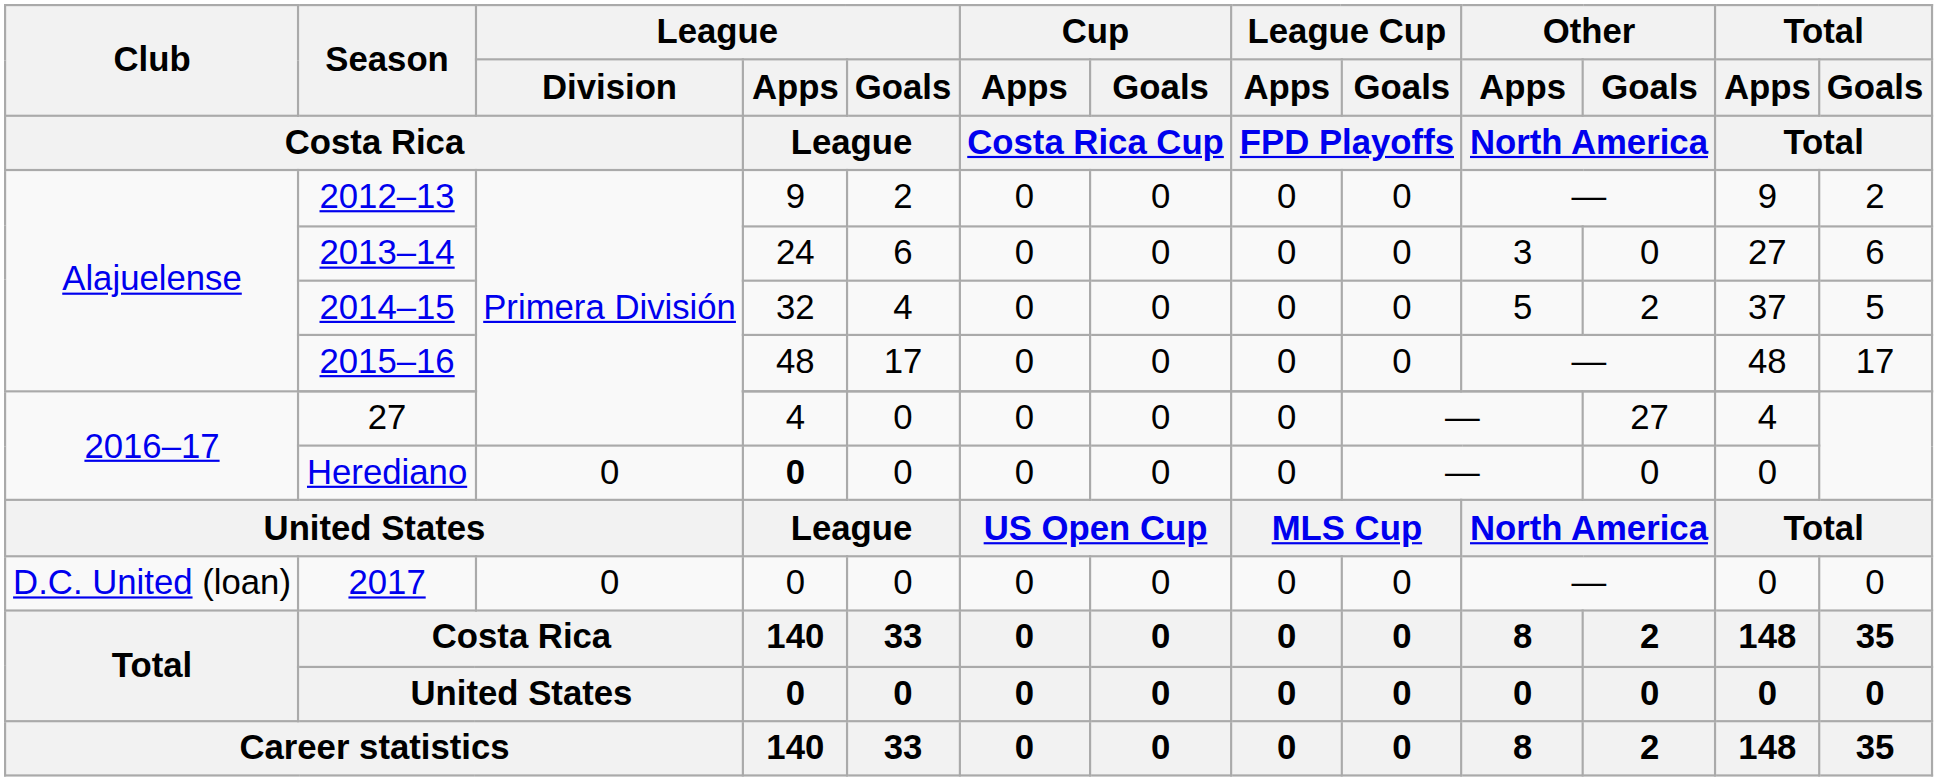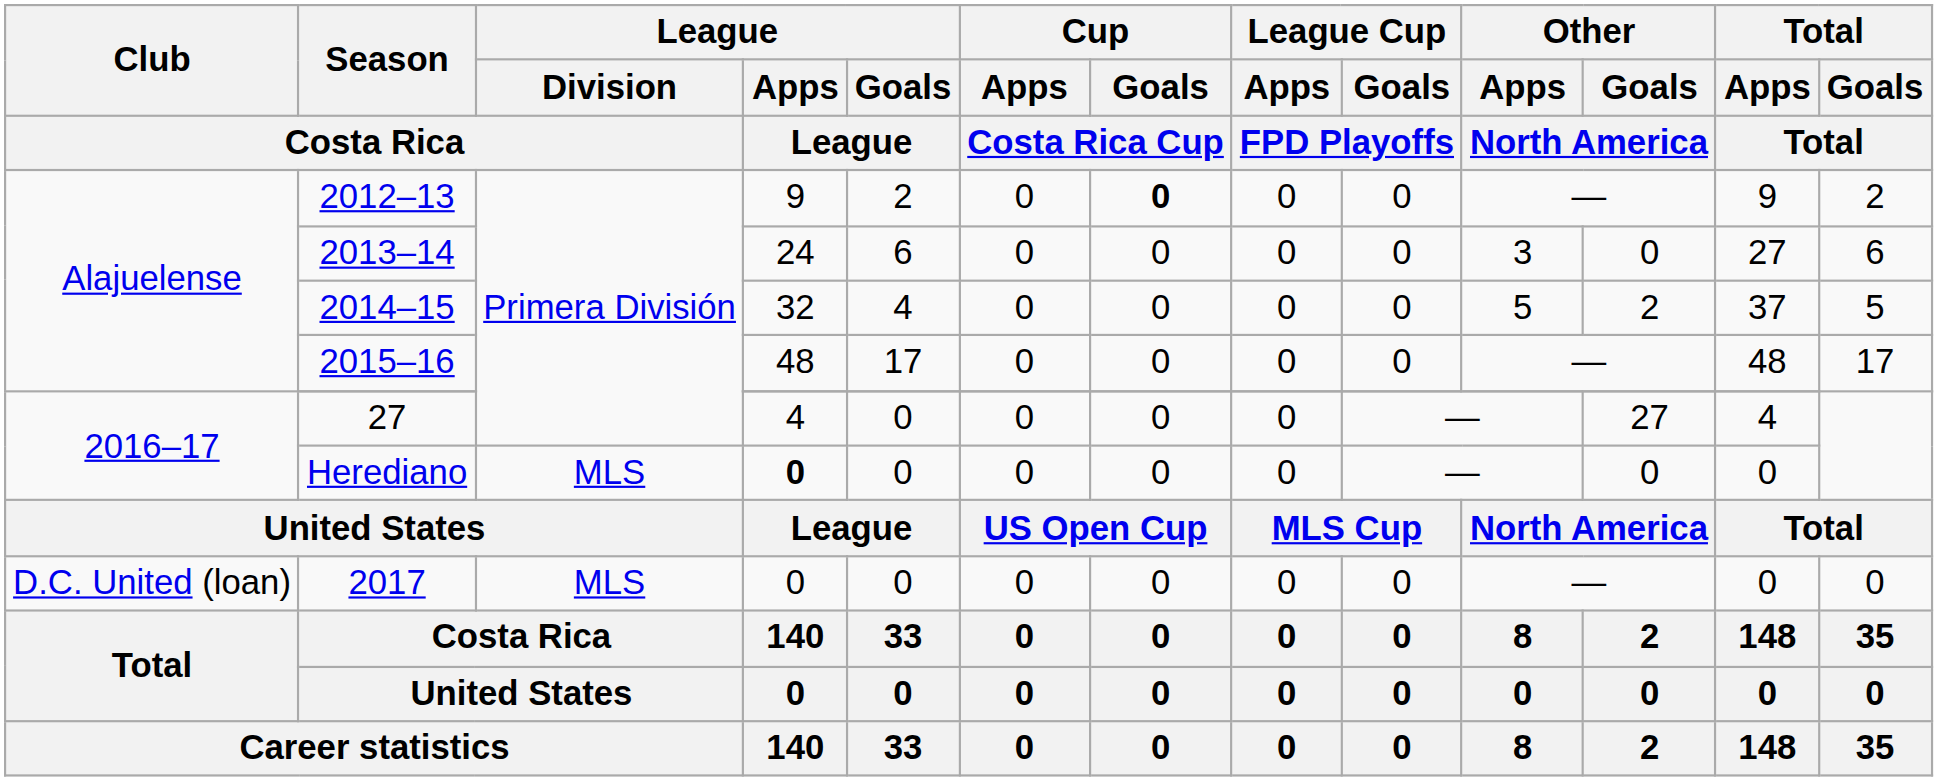 <table class="wikitable" style="text-align:center;">
 <tr>
 <th rowspan="2">Club</th>
 <th rowspan="2">Season</th>
 <th colspan="3">League</th>
 <th colspan="2">Cup</th>
 <th colspan="2">League Cup</th>
 <th colspan="2">Other</th>
 <th colspan="2">Total</th>
 </tr>
 <tr>
 <th>Division</th>
 <th>Apps</th>
 <th>Goals</th>
 <th>Apps</th>
 <th>Goals</th>
 <th>Apps</th>
 <th>Goals</th>
 <th>Apps</th>
 <th>Goals</th>
 <th>Apps</th>
 <th>Goals</th>
 </tr>
 <tr>
 <th colspan="3">Costa Rica</th>
 <th colspan="2">League</th>
 <th colspan="2"><a href='#'>Costa Rica Cup</a></th>
 <th colspan="2"><a href='#'>FPD Playoffs</a></th>
 <th colspan="2"><a href='#'>North America</a></th>
 <th colspan="2">Total</th>
 </tr>
 <tr>
 <td rowspan="5"><a href='#'>Alajuelense</a></td>
 <td><a href='#'>2012–13</a></td>
 <td rowspan="6"><a href='#'>Primera División</a></td>
 <td>9</td>
 <td>2</td>
 <td>0</td>
-<td>0</td>
+<td><strong>0</strong></td>
 <td>0</td>
 <td>0</td>
 <td colspan="2">—</td>
 <td>9</td>
 <td>2</td>
 </tr>
 <tr>
 <td><a href='#'>2013–14</a></td>
 <td>24</td>
 <td>6</td>
 <td>0</td>
 <td>0</td>
 <td>0</td>
 <td>0</td>
 <td>3</td>
 <td>0</td>
 <td>27</td>
 <td>6</td>
 </tr>
 <tr>
 <td><a href='#'>2014–15</a></td>
 <td>32</td>
 <td>4</td>
 <td>0</td>
 <td>0</td>
 <td>0</td>
 <td>0</td>
 <td>5</td>
 <td>2</td>
 <td>37</td>
 <td>5</td>
 </tr>
 <tr>
 <td><a href='#'>2015–16</a></td>
 <td>48</td>
 <td>17</td>
 <td>0</td>
 <td>0</td>
 <td>0</td>
 <td>0</td>
 <td colspan="2">—</td>
 <td>48</td>
 <td>17</td>
 </tr>
 <tr>
 </tr>
 <tr>
 <td rowspan="2"><a href='#'>2016–17</a></td>
 <td>27</td>
 <td>4</td>
 <td>0</td>
 <td>0</td>
 <td>0</td>
 <td>0</td>
 <td colspan="2">—</td>
 <td>27</td>
 <td>4</td>
 </tr>
 <tr>
 <td><a href='#'>Herediano</a></td>
-<td>0</td>
+<td><a href='#'>MLS</a></td>
 <td><strong>0</strong></td>
 <td>0</td>
 <td>0</td>
 <td>0</td>
 <td>0</td>
 <td colspan="2">—</td>
 <td>0</td>
 <td>0</td>
 </tr>
 <tr>
 <th colspan="3">United States</th>
 <th colspan="2">League</th>
 <th colspan="2"><a href='#'>US Open Cup</a></th>
 <th colspan="2"><a href='#'>MLS Cup</a></th>
 <th colspan="2"><a href='#'>North America</a></th>
 <th colspan="2">Total</th>
 </tr>
 <tr>
 <td><a href='#'>D.C. United</a> (loan)</td>
 <td><a href='#'>2017</a></td>
-<td>0</td>
+<td><a href='#'>MLS</a></td>
 <td>0</td>
 <td>0</td>
 <td>0</td>
 <td>0</td>
 <td>0</td>
 <td>0</td>
 <td colspan="2">—</td>
 <td>0</td>
 <td>0</td>
 </tr>
 <tr>
 <th rowspan="2">Total</th>
 <th colspan="2">Costa Rica</th>
 <th>140</th>
 <th>33</th>
 <th>0</th>
 <th>0</th>
 <th>0</th>
 <th>0</th>
 <th>8</th>
 <th>2</th>
 <th>148</th>
 <th>35</th>
 </tr>
 <tr>
 <th colspan="2">United States</th>
 <th>0</th>
 <th>0</th>
 <th>0</th>
 <th>0</th>
 <th>0</th>
 <th>0</th>
 <th>0</th>
 <th>0</th>
 <th>0</th>
 <th>0</th>
 </tr>
 <tr>
 <th colspan="3">Career statistics</th>
 <th>140</th>
 <th>33</th>
 <th>0</th>
 <th>0</th>
 <th>0</th>
 <th>0</th>
 <th>8</th>
 <th>2</th>
 <th>148</th>
 <th>35</th>
 </tr>
 </table>
